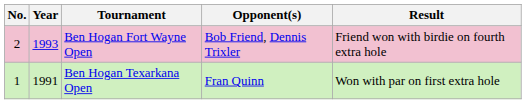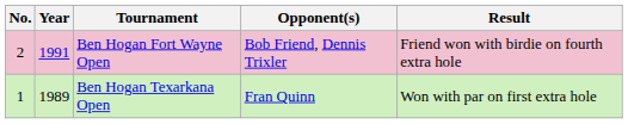 <table class="wikitable" style="font-size:95%;">
 <tr>
 <th>No.</th>
 <th>Year</th>
 <th>Tournament</th>
 <th>Opponent(s)</th>
 <th>Result</th>
 </tr>
 <tr style="background:#F2C1D1;">
 <td align=center>2</td>
-<td><a href='#'>1993</a></td>
+<td><a href='#'>1991</a></td>
 <td><a href='#'>Ben Hogan Fort Wayne Open</a></td>
 <td> <a href='#'>Bob Friend</a>,  <a href='#'>Dennis Trixler</a></td>
 <td>Friend won with birdie on fourth extra hole</td>
 </tr>
 <tr style="background:#D0F0C0;">
 <td align=center>1</td>
-<td>1991</td>
+<td>1989</td>
 <td><a href='#'>Ben Hogan Texarkana Open</a></td>
 <td> <a href='#'>Fran Quinn</a></td>
 <td>Won with par on first extra hole</td>
 </tr>
 </table>
